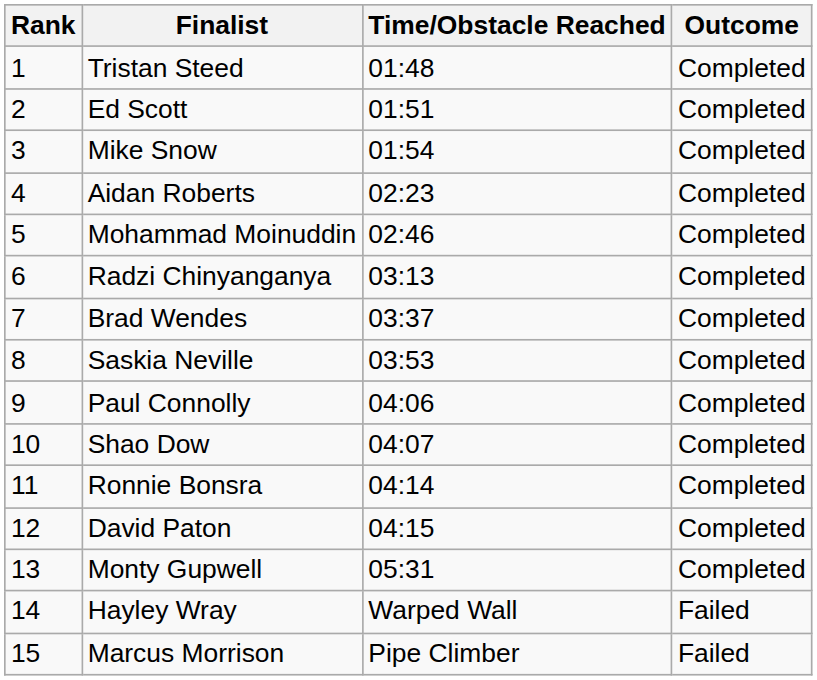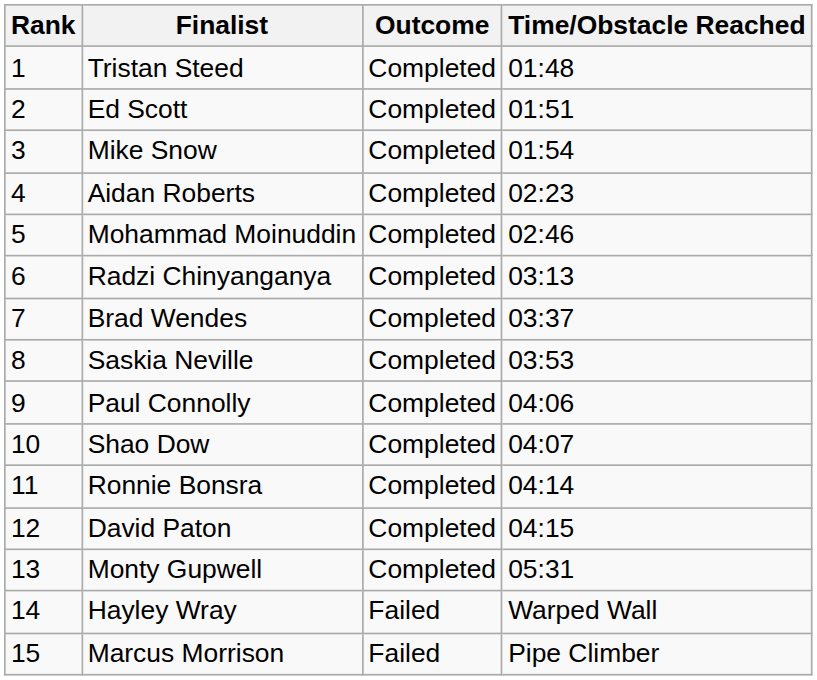 <table class="wikitable">
 <tr>
 <th>Rank</th>
 <th>Finalist</th>
+<th>Outcome</th>
 <th>Time/Obstacle Reached</th>
-<th>Outcome</th>
 </tr>
 <tr>
 <td>1</td>
 <td>Tristan Steed</td>
+<td>Completed</td>
 <td>01:48</td>
-<td>Completed</td>
 </tr>
 <tr>
 <td>2</td>
 <td>Ed Scott</td>
+<td>Completed</td>
 <td>01:51</td>
-<td>Completed</td>
 </tr>
 <tr>
 <td>3</td>
 <td>Mike Snow</td>
+<td>Completed</td>
 <td>01:54</td>
-<td>Completed</td>
 </tr>
 <tr>
 <td>4</td>
 <td>Aidan Roberts</td>
+<td>Completed</td>
 <td>02:23</td>
-<td>Completed</td>
 </tr>
 <tr>
 <td>5</td>
 <td>Mohammad Moinuddin</td>
+<td>Completed</td>
 <td>02:46</td>
-<td>Completed</td>
 </tr>
 <tr>
 <td>6</td>
 <td>Radzi Chinyanganya</td>
+<td>Completed</td>
 <td>03:13</td>
-<td>Completed</td>
 </tr>
 <tr>
 <td>7</td>
 <td>Brad Wendes</td>
+<td>Completed</td>
 <td>03:37</td>
-<td>Completed</td>
 </tr>
 <tr>
 <td>8</td>
 <td>Saskia Neville</td>
+<td>Completed</td>
 <td>03:53</td>
-<td>Completed</td>
 </tr>
 <tr>
 <td>9</td>
 <td>Paul Connolly</td>
+<td>Completed</td>
 <td>04:06</td>
-<td>Completed</td>
 </tr>
 <tr>
 <td>10</td>
 <td>Shao Dow</td>
+<td>Completed</td>
 <td>04:07</td>
-<td>Completed</td>
 </tr>
 <tr>
 <td>11</td>
 <td>Ronnie Bonsra</td>
+<td>Completed</td>
 <td>04:14</td>
-<td>Completed</td>
 </tr>
 <tr>
 <td>12</td>
 <td>David Paton</td>
+<td>Completed</td>
 <td>04:15</td>
-<td>Completed</td>
 </tr>
 <tr>
 <td>13</td>
 <td>Monty Gupwell</td>
+<td>Completed</td>
 <td>05:31</td>
-<td>Completed</td>
 </tr>
 <tr>
 <td>14</td>
 <td>Hayley Wray</td>
+<td>Failed</td>
 <td>Warped Wall</td>
-<td>Failed</td>
 </tr>
 <tr>
 <td>15</td>
 <td>Marcus Morrison</td>
+<td>Failed</td>
 <td>Pipe Climber</td>
-<td>Failed</td>
 </tr>
 </table>
